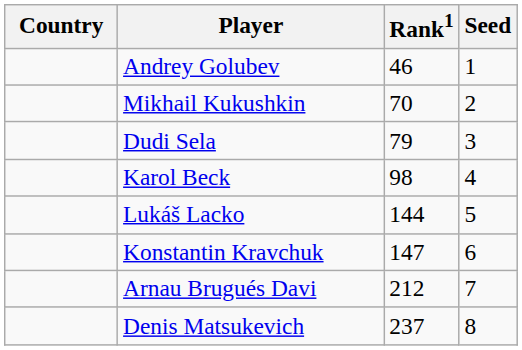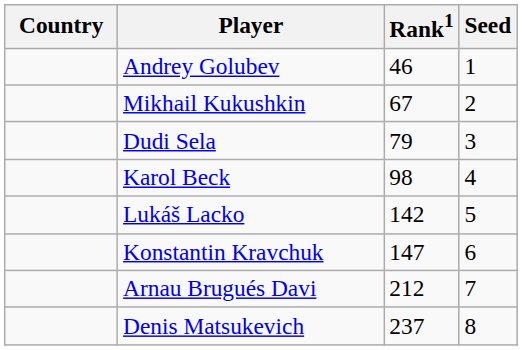 <table class="sortable wikitable">
 <tr>
 <th width="70">Country</th>
 <th width="175">Player</th>
 <th>Rank<sup>1</sup></th>
 <th>Seed</th>
 </tr>
 <tr>
 <td></td>
 <td><a href='#'>Andrey Golubev</a></td>
 <td>46</td>
 <td>1</td>
 </tr>
 <tr>
 <td></td>
 <td><a href='#'>Mikhail Kukushkin</a></td>
-<td>70</td>
+<td>67</td>
 <td>2</td>
 </tr>
 <tr>
 <td></td>
 <td><a href='#'>Dudi Sela</a></td>
 <td>79</td>
 <td>3</td>
 </tr>
 <tr>
 <td></td>
 <td><a href='#'>Karol Beck</a></td>
 <td>98</td>
 <td>4</td>
 </tr>
 <tr>
 <td></td>
 <td><a href='#'>Lukáš Lacko</a></td>
-<td>144</td>
+<td>142</td>
 <td>5</td>
 </tr>
 <tr>
 <td></td>
 <td><a href='#'>Konstantin Kravchuk</a></td>
 <td>147</td>
 <td>6</td>
 </tr>
 <tr>
 <td></td>
 <td><a href='#'>Arnau Brugués Davi</a></td>
 <td>212</td>
 <td>7</td>
 </tr>
 <tr>
 <td></td>
 <td><a href='#'>Denis Matsukevich</a></td>
 <td>237</td>
 <td>8</td>
 </tr>
 </table>
